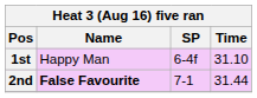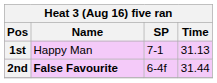 <table class="wikitable">
 <tr>
 <th colspan="6">Heat 3 (Aug 16) five ran</th>
 </tr>
 <tr>
 <th width=20>Pos</th>
 <th width=150>Name</th>
 <th width=40>SP</th>
 <th width=40>Time</th>
 </tr>
 <tr style="background: #f4caf9;">
 <th>1st</th>
 <td>Happy Man</td>
-<td>6-4f</td>
-<td>31.10</td>
+<td>7-1</td>
+<td>31.13</td>
 </tr>
 <tr style="background: #f4caf9;">
 <th>2nd</th>
 <td><strong>False Favourite</strong></td>
-<td>7-1</td>
+<td>6-4f</td>
 <td>31.44</td>
 </tr>
 <tr style="background: #f4caf9;">
 </tr>
 </table>
